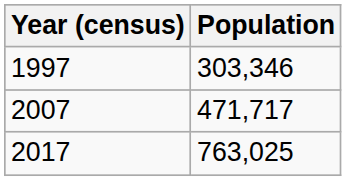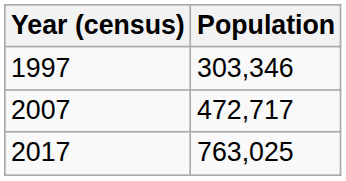 <table class="wikitable">
 <tr>
 <th>Year (census)</th>
 <th>Population</th>
 </tr>
 <tr>
 <td>1997</td>
 <td>303,346</td>
 </tr>
 <tr>
 <td>2007</td>
-<td>471,717</td>
+<td>472,717</td>
 </tr>
 <tr>
 <td>2017</td>
 <td>763,025</td>
 </tr>
 </table>
